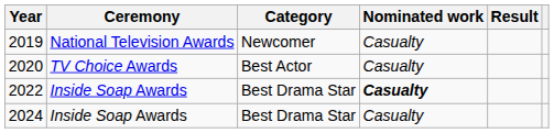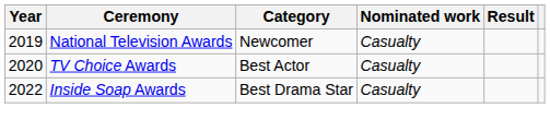 <table class="wikitable">
 <tr>
 <th>Year</th>
 <th>Ceremony</th>
 <th>Category</th>
 <th>Nominated work</th>
 <th>Result</th>
 <th></th>
 </tr>
 <tr>
 <td>2019</td>
 <td><a href='#'>National Television Awards</a></td>
 <td>Newcomer</td>
 <td><em>Casualty</em></td>
 <td></td>
 <td align="center"></td>
 </tr>
 <tr>
 <td>2020</td>
 <td><a href='#'><em>TV Choice</em> Awards</a></td>
 <td>Best Actor</td>
 <td><em>Casualty</em></td>
 <td></td>
 <td align="center"></td>
 </tr>
 <tr>
 <td>2022</td>
 <td><a href='#'><em>Inside Soap</em> Awards</a></td>
 <td>Best Drama Star</td>
-<td><strong><em>Casualty</em></strong></td>
-<td></td>
-<td align="center"></td>
-</tr>
-<tr>
-<td>2024</td>
-<td><em>Inside Soap</em> Awards</td>
-<td>Best Drama Star</td>
 <td><em>Casualty</em></td>
 <td></td>
 <td align="center"></td>
 </tr>
 </table>
